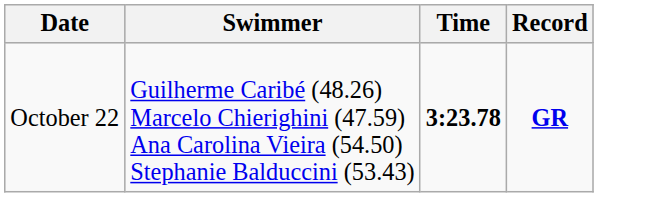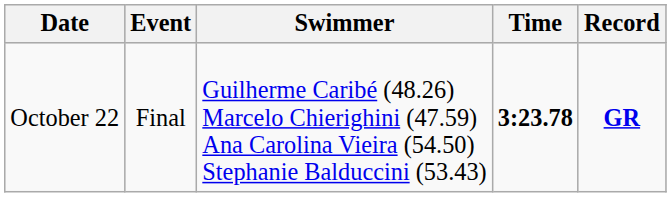 <table class="wikitable sortable" style="text-align:center">
 <tr>
 <th>Date</th>
+<th>Event</th>
 <th>Swimmer</th>
 <th>Time</th>
 <th>Record</th>
 </tr>
 <tr>
 <td>October 22</td>
+<td>Final</td>
 <td align="left"><br><a href='#'>Guilherme Caribé</a> (48.26)<br><a href='#'>Marcelo Chierighini</a> (47.59)<br><a href='#'>Ana Carolina Vieira</a> (54.50)<br><a href='#'>Stephanie Balduccini</a> (53.43)</td>
 <td><strong>3:23.78</strong></td>
 <td><a href='#'><strong>GR</strong></a></td>
 </tr>
 </table>
